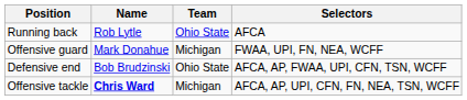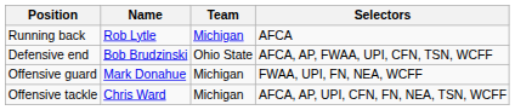 <table class="wikitable" style="font-size: 90%">
 <tr>
 <th>Position</th>
 <th>Name</th>
 <th>Team</th>
 <th>Selectors</th>
 </tr>
 <tr>
 <td>Running back</td>
 <td><a href='#'>Rob Lytle</a></td>
-<td><a href='#'>Ohio State</a></td>
+<td><a href='#'>Michigan</a></td>
 <td>AFCA</td>
+</tr>
+<tr>
+<td>Defensive end</td>
+<td><a href='#'>Bob Brudzinski</a></td>
+<td>Ohio State</td>
+<td>AFCA, AP, FWAA, UPI, CFN, TSN, WCFF</td>
 </tr>
 <tr>
 <td>Offensive guard</td>
 <td><a href='#'>Mark Donahue</a></td>
 <td>Michigan</td>
 <td>FWAA, UPI, FN, NEA, WCFF</td>
 </tr>
 <tr>
-<td>Defensive end</td>
-<td><a href='#'>Bob Brudzinski</a></td>
-<td>Ohio State</td>
-<td>AFCA, AP, FWAA, UPI, CFN, TSN, WCFF</td>
-</tr>
-<tr>
 <td>Offensive tackle</td>
-<td><strong><a href='#'>Chris Ward</a></strong></td>
+<td><a href='#'>Chris Ward</a></td>
 <td>Michigan</td>
 <td>AFCA, AP, UPI, CFN, FN, NEA, TSN, WCFF</td>
 </tr>
 </table>
